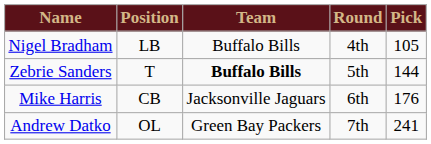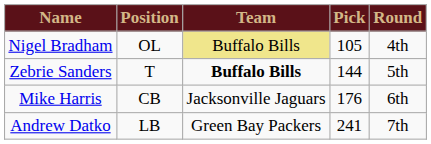 <table class="wikitable" style="text-align: center;">
 <tr>
 <th style="background:#5a1118; color:#d3b787;">Name</th>
 <th style="background:#5a1118; color:#d3b787;">Position</th>
 <th style="background:#5a1118; color:#d3b787;">Team</th>
+<th style="background:#5a1118; color:#d3b787;">Pick</th>
 <th style="background:#5a1118; color:#d3b787;">Round</th>
-<th style="background:#5a1118; color:#d3b787;">Pick</th>
 </tr>
 <tr>
 <td><a href='#'>Nigel Bradham</a></td>
-<td>LB</td>
-<td>Buffalo Bills</td>
+<td>OL</td>
+<td style="background: khaki;">Buffalo Bills</td>
+<td>105</td>
 <td>4th</td>
-<td>105</td>
 </tr>
 <tr>
 <td><a href='#'>Zebrie Sanders</a></td>
 <td>T</td>
 <td><strong>Buffalo Bills</strong></td>
+<td>144</td>
 <td>5th</td>
-<td>144</td>
 </tr>
 <tr>
 <td><a href='#'>Mike Harris</a></td>
 <td>CB</td>
 <td>Jacksonville Jaguars</td>
+<td>176</td>
 <td>6th</td>
-<td>176</td>
 </tr>
 <tr>
 <td><a href='#'>Andrew Datko</a></td>
-<td>OL</td>
+<td>LB</td>
 <td>Green Bay Packers</td>
+<td>241</td>
 <td>7th</td>
-<td>241</td>
 </tr>
 </table>
